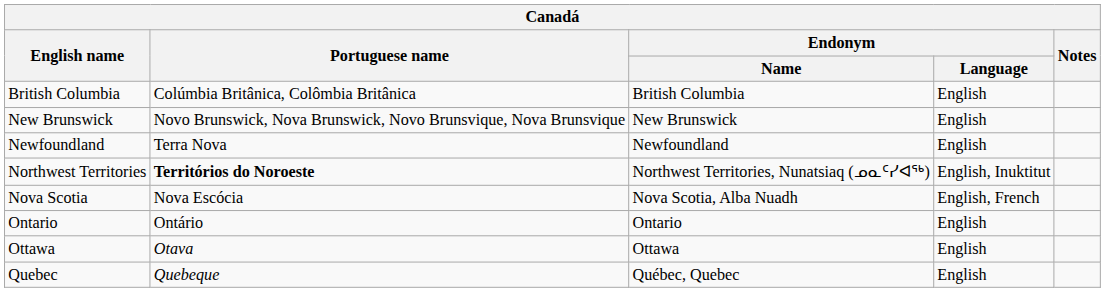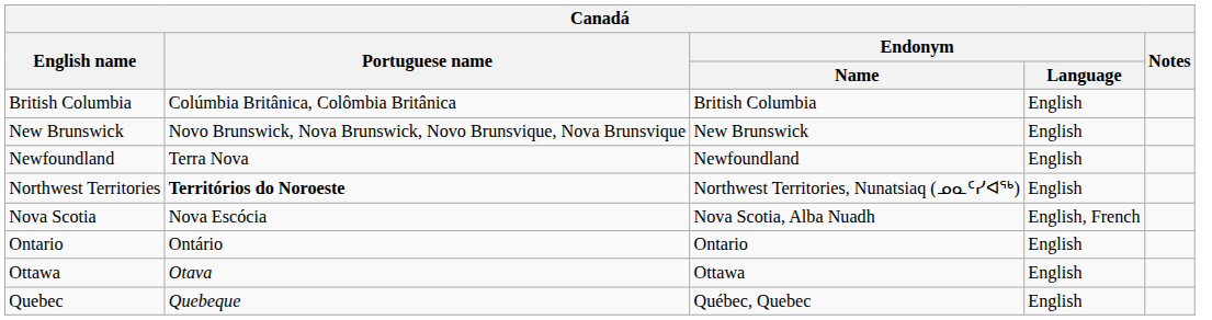 <table class="wikitable sortable">
 <tr>
 <th colspan="5"> Canadá</th>
 </tr>
 <tr>
 <th rowspan="2">English name</th>
 <th rowspan="2">Portuguese name</th>
 <th colspan="2">Endonym</th>
 <th rowspan="2">Notes</th>
 </tr>
 <tr>
 <th>Name</th>
 <th>Language</th>
 </tr>
 <tr>
 <td>British Columbia</td>
 <td>Colúmbia Britânica, Colômbia Britânica</td>
 <td>British Columbia</td>
 <td>English</td>
 <td></td>
 </tr>
 <tr>
 <td>New Brunswick</td>
 <td>Novo Brunswick, Nova Brunswick, Novo Brunsvique, Nova Brunsvique</td>
 <td>New Brunswick</td>
 <td>English</td>
 <td></td>
 </tr>
 <tr>
 <td>Newfoundland</td>
 <td>Terra Nova</td>
 <td>Newfoundland</td>
 <td>English</td>
 <td></td>
 </tr>
 <tr>
 <td>Northwest Territories</td>
 <td><strong>Territórios do Noroeste</strong></td>
 <td>Northwest Territories, Nunatsiaq (ᓄᓇᑦᓯᐊᖅ)</td>
-<td>English, Inuktitut</td>
+<td>English</td>
 <td></td>
 </tr>
 <tr>
 <td>Nova Scotia</td>
 <td>Nova Escócia</td>
 <td>Nova Scotia, Alba Nuadh</td>
 <td>English, French</td>
 <td></td>
 </tr>
 <tr>
 <td>Ontario</td>
 <td>Ontário</td>
 <td>Ontario</td>
 <td>English</td>
 <td></td>
 </tr>
 <tr>
 <td>Ottawa</td>
 <td><em>Otava</em></td>
 <td>Ottawa</td>
 <td>English</td>
 <td></td>
 </tr>
 <tr>
 <td>Quebec</td>
 <td><em>Quebeque</em></td>
 <td>Québec, Quebec</td>
 <td>English</td>
 <td></td>
 </tr>
 </table>
